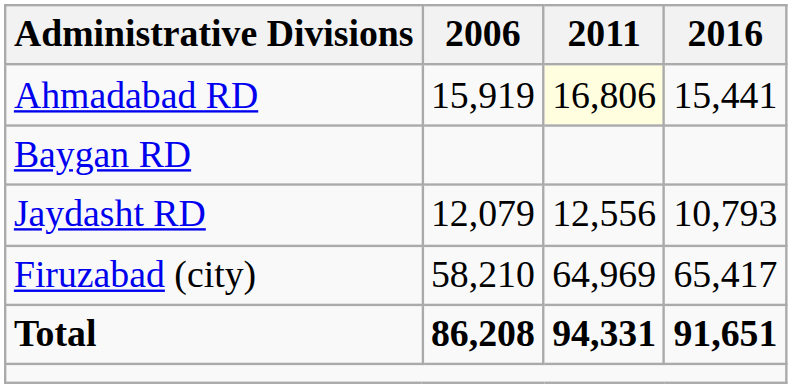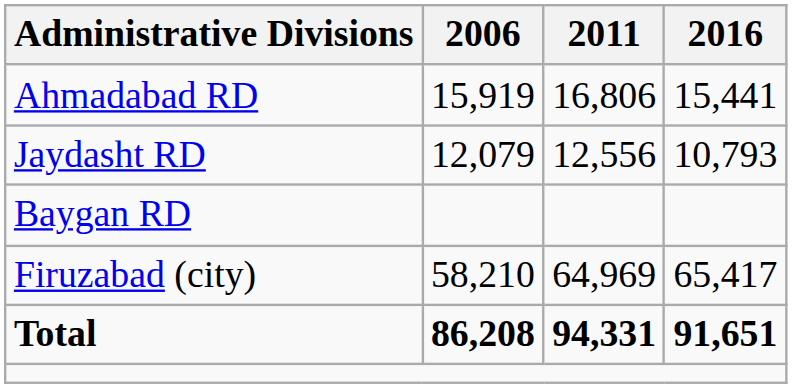 <table class="wikitable">
 <tr>
 <th>Administrative Divisions</th>
 <th>2006</th>
 <th>2011</th>
 <th>2016</th>
 </tr>
 <tr>
 <td><a href='#'>Ahmadabad RD</a></td>
 <td style="text-align: right;">15,919</td>
-<td style="background: lightyellow; text-align: right;">16,806</td>
+<td style="text-align: right;">16,806</td>
 <td style="text-align: right;">15,441</td>
+</tr>
+<tr>
+<td><a href='#'>Jaydasht RD</a></td>
+<td style="text-align: right;">12,079</td>
+<td style="text-align: right;">12,556</td>
+<td style="text-align: right;">10,793</td>
 </tr>
 <tr>
 <td><a href='#'>Baygan RD</a></td>
 <td style="text-align: right;"></td>
 <td style="text-align: right;"></td>
 <td style="text-align: right;"></td>
-</tr>
-<tr>
-<td><a href='#'>Jaydasht RD</a></td>
-<td style="text-align: right;">12,079</td>
-<td style="text-align: right;">12,556</td>
-<td style="text-align: right;">10,793</td>
 </tr>
 <tr>
 <td><a href='#'>Firuzabad</a> (city)</td>
 <td style="text-align: right;">58,210</td>
 <td style="text-align: right;">64,969</td>
 <td style="text-align: right;">65,417</td>
 </tr>
 <tr>
 <td><strong>Total</strong></td>
 <td style="text-align: right;"><strong>86,208</strong></td>
 <td style="text-align: right;"><strong>94,331</strong></td>
 <td style="text-align: right;"><strong>91,651</strong></td>
 </tr>
 <tr>
 <td colspan=4></td>
 </tr>
 </table>
